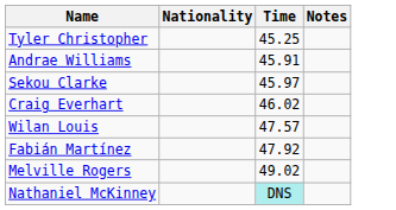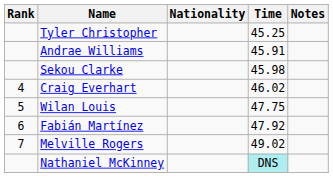 <table class="wikitable sortable" style="text-align:center">
 <tr>
+<th>Rank</th>
 <th>Name</th>
 <th>Nationality</th>
 <th>Time</th>
 <th>Notes</th>
 </tr>
 <tr>
+<td align=center></td>
 <td align=left><a href='#'>Tyler Christopher</a></td>
 <td align=left></td>
 <td>45.25</td>
 <td></td>
 </tr>
 <tr>
+<td align=center></td>
 <td align=left><a href='#'>Andrae Williams</a></td>
 <td align=left></td>
 <td>45.91</td>
 <td></td>
 </tr>
 <tr>
+<td align=center></td>
 <td align=left><a href='#'>Sekou Clarke</a></td>
 <td align=left></td>
-<td>45.97</td>
+<td>45.98</td>
 <td></td>
 </tr>
 <tr>
+<td align=center>4</td>
 <td align=left><a href='#'>Craig Everhart</a></td>
 <td align=left></td>
 <td>46.02</td>
 <td></td>
 </tr>
 <tr>
+<td align=center>5</td>
 <td align=left><a href='#'>Wilan Louis</a></td>
 <td align=left></td>
-<td>47.57</td>
+<td>47.75</td>
 <td></td>
 </tr>
 <tr>
+<td align=center>6</td>
 <td align=left><a href='#'>Fabián Martínez</a></td>
 <td align=left></td>
 <td>47.92</td>
 <td></td>
 </tr>
 <tr>
+<td align=center>7</td>
 <td align=left><a href='#'>Melville Rogers</a></td>
 <td align=left></td>
 <td>49.02</td>
 <td></td>
 </tr>
 <tr>
+<td align=center></td>
 <td align=left><a href='#'>Nathaniel McKinney</a></td>
 <td align=left></td>
 <td style="background: paleturquoise;">DNS</td>
 <td></td>
 </tr>
 </table>
